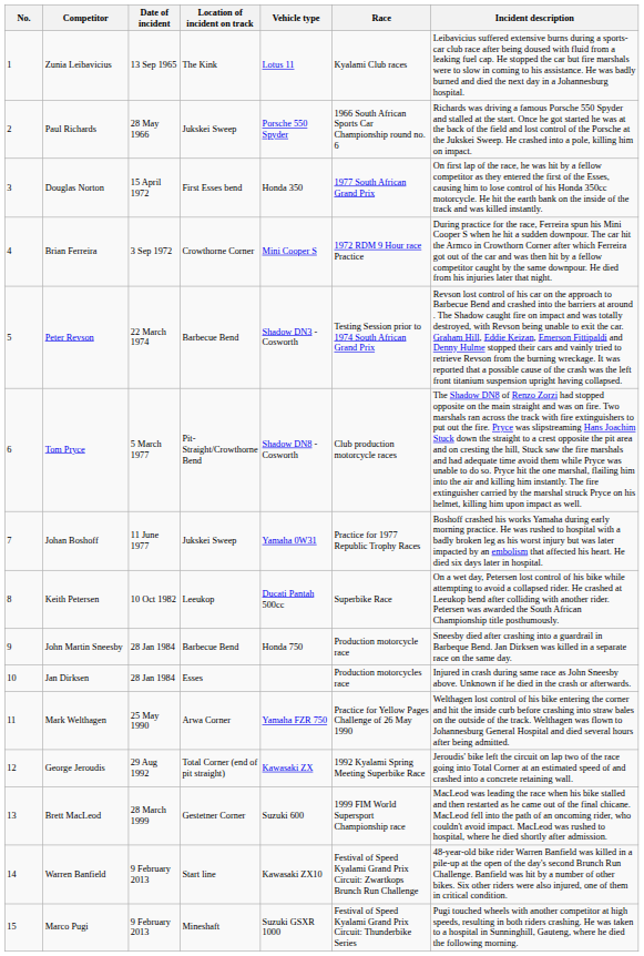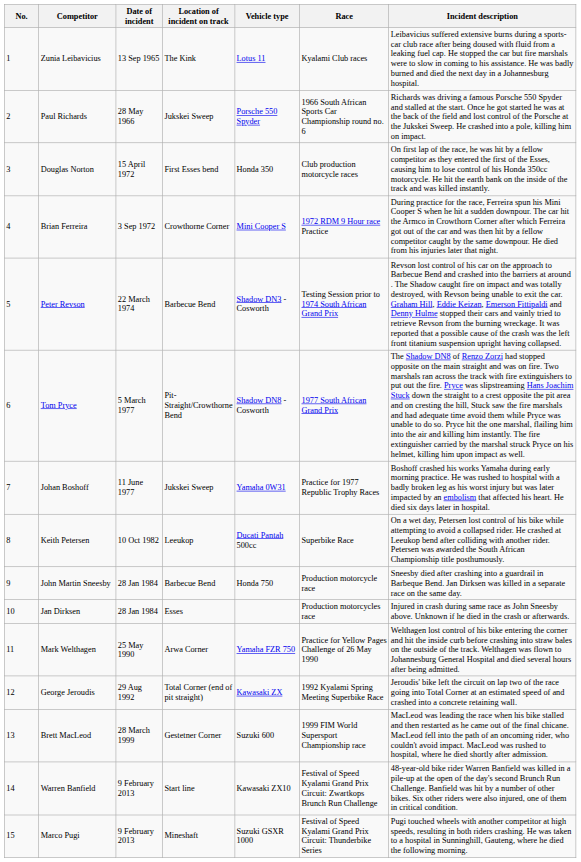 <table class="wikitable" style="font-size: 85%;">
 <tr>
 <th style="width: 50px;">No.</th>
 <th style="width: 120px;">Competitor</th>
 <th style="width: 70px;">Date of incident</th>
 <th style="width: 90px;">Location of incident on track</th>
 <th style="width: 100px;">Vehicle type</th>
 <th style="width: 140px;">Race</th>
 <th style="width: 300px;">Incident description</th>
 </tr>
 <tr>
 <td>1<br></td>
 <td> Zunia Leibavicius </td>
 <td>13 Sep 1965</td>
 <td>The Kink</td>
 <td><a href='#'>Lotus 11</a></td>
 <td>Kyalami Club races</td>
 <td>Leibavicius suffered extensive burns during a sports-car club race after being doused with fluid from a leaking fuel cap. He stopped the car but fire marshals were to slow in coming to his assistance. He was badly burned and died the next day in a Johannesburg hospital.</td>
 </tr>
 <tr>
 <td>2</td>
 <td>  Paul Richards</td>
 <td>28 May 1966</td>
 <td>Jukskei Sweep</td>
 <td><a href='#'>Porsche 550 Spyder</a></td>
 <td>1966 South African Sports Car Championship round no. 6</td>
 <td>Richards was driving a famous Porsche 550 Spyder and stalled at the start.  Once he got started he was at the back of the field and lost control of the Porsche at the Jukskei Sweep. He crashed into a pole, killing him on impact.</td>
 </tr>
 <tr>
 <td>3</td>
 <td>  Douglas Norton</td>
 <td>15 April 1972</td>
 <td>First Esses bend</td>
 <td>Honda 350</td>
-<td><a href='#'>1977 South African Grand Prix</a></td>
+<td>Club production motorcycle races</td>
 <td>On first lap of the race, he was hit by a fellow competitor as they entered the first of the Esses, causing him to lose control of his Honda 350cc motorcycle. He hit the earth bank on the inside of the track and was killed instantly.</td>
 </tr>
 <tr>
 <td>4</td>
 <td>  Brian Ferreira</td>
 <td>3 Sep 1972</td>
 <td>Crowthorne Corner</td>
 <td><a href='#'>Mini Cooper S</a></td>
 <td><a href='#'>1972 RDM 9 Hour race</a> Practice</td>
 <td>During practice for the race, Ferreira spun his Mini Cooper S when he hit a sudden downpour.  The car hit the Armco in Crowthorn Corner after which Ferreira got out of the car and was then hit by a fellow competitor caught by the same downpour. He died from his injuries later that night.</td>
 </tr>
 <tr>
 <td>5</td>
 <td>  <a href='#'>Peter Revson</a></td>
 <td>22 March 1974</td>
 <td>Barbecue Bend</td>
 <td><a href='#'>Shadow DN3</a> - Cosworth</td>
 <td>Testing Session prior to <a href='#'>1974 South African Grand Prix</a></td>
 <td>Revson lost control of his car on the approach to Barbecue Bend and crashed into the barriers at around . The Shadow caught fire on impact and was totally destroyed, with Revson being unable to exit the car.  <a href='#'>Graham Hill</a>, <a href='#'>Eddie Keizan</a>, <a href='#'>Emerson Fittipaldi</a> and <a href='#'>Denny Hulme</a> stopped their cars and vainly tried to retrieve Revson from the burning wreckage. It was reported that a possible cause of the crash was the left front titanium suspension upright having collapsed.</td>
 </tr>
 <tr>
 <td>6</td>
 <td>  <a href='#'>Tom Pryce</a></td>
 <td>5 March 1977</td>
 <td>Pit-Straight/Crowthorne Bend</td>
 <td><a href='#'>Shadow DN8</a> - Cosworth</td>
-<td>Club production motorcycle races</td>
+<td><a href='#'>1977 South African Grand Prix</a></td>
 <td>The <a href='#'>Shadow DN8</a> of <a href='#'>Renzo Zorzi</a> had stopped opposite on the main straight and was on fire.  Two marshals ran across the track with fire extinguishers to put out the fire.  <a href='#'>Pryce</a> was slipstreaming <a href='#'>Hans Joachim Stuck</a> down the straight to a crest opposite the pit area and on cresting the hill, Stuck saw the fire marshals and had adequate time avoid them while Pryce was unable to do so.  Pryce hit the one marshal, flailing him into the air and killing him instantly. The  fire extinguisher carried by the marshal struck Pryce on his helmet, killing him upon impact as well.</td>
 </tr>
 <tr>
 <td>7</td>
 <td>  Johan Boshoff</td>
 <td>11 June 1977</td>
 <td>Jukskei Sweep</td>
 <td><a href='#'>Yamaha 0W31</a></td>
 <td>Practice for 1977 Republic Trophy Races</td>
 <td>Boshoff crashed his works Yamaha during early morning practice. He was rushed to hospital with a badly broken leg as his worst injury but was later impacted by an <a href='#'>embolism</a> that affected his heart.  He died six days later in hospital.</td>
 </tr>
 <tr>
 <td>8</td>
 <td>  Keith Petersen</td>
 <td>10 Oct 1982</td>
 <td>Leeukop</td>
 <td><a href='#'>Ducati Pantah</a> 500cc</td>
 <td>Superbike Race</td>
 <td>On a wet day, Petersen lost control of his bike while attempting to avoid a collapsed rider. He crashed at Leeukop bend after colliding with another rider.  Petersen was awarded the South African Championship title posthumously.</td>
 </tr>
 <tr>
 <td>9</td>
 <td>  John Martin Sneesby</td>
 <td>28 Jan 1984</td>
 <td>Barbecue Bend</td>
 <td>Honda 750</td>
 <td>Production motorcycle race</td>
 <td>Sneesby died after crashing into a guardrail in Barbeque Bend. Jan Dirksen was killed in a separate race on the same day.</td>
 </tr>
 <tr>
 <td>10</td>
 <td>  Jan Dirksen</td>
 <td>28 Jan 1984</td>
 <td>Esses</td>
 <td></td>
 <td>Production motorcycles race</td>
 <td>Injured in crash during same race as John Sneesby above.  Unknown if he died in the crash or afterwards.</td>
 </tr>
 <tr>
 <td>11</td>
 <td>  Mark Welthagen</td>
 <td>25 May 1990</td>
 <td>Arwa Corner</td>
 <td><a href='#'>Yamaha FZR 750</a></td>
 <td>Practice for Yellow Pages Challenge of 26 May 1990</td>
 <td>Welthagen lost control of his bike entering the corner and hit the inside curb before crashing into straw bales on the outside of the track. Welthagen was flown to Johannesburg General Hospital and died several hours after being admitted.</td>
 </tr>
 <tr>
 <td>12</td>
 <td>  George Jeroudis</td>
 <td>29 Aug 1992</td>
 <td>Total Corner (end of pit straight)</td>
 <td><a href='#'>Kawasaki ZX</a></td>
 <td>1992 Kyalami Spring Meeting Superbike Race</td>
 <td>Jeroudis' bike left the circuit on lap two of the race going into Total Corner at an estimated speed of  and crashed into a concrete retaining wall.</td>
 </tr>
 <tr>
 <td>13</td>
 <td>  Brett MacLeod</td>
 <td>28 March 1999</td>
 <td>Gestetner Corner</td>
 <td>Suzuki 600</td>
 <td>1999 FIM World Supersport Championship race</td>
 <td>MacLeod was leading the race when his bike stalled and then restarted as he came out of the final chicane. MacLeod fell into the path of an oncoming rider, who couldn't avoid impact.  MacLeod was rushed to hospital, where he died shortly after admission.</td>
 </tr>
 <tr>
 <td>14</td>
 <td>  Warren Banfield</td>
 <td>9 February 2013</td>
 <td>Start line</td>
 <td>Kawasaki ZX10</td>
 <td>Festival of Speed Kyalami Grand Prix Circuit: Zwartkops Brunch Run Challenge</td>
 <td>48-year-old bike rider Warren Banfield was killed in a pile-up at the open of the day's second Brunch Run Challenge. Banfield was hit by a number of other bikes. Six other riders were also injured, one of them in critical condition.</td>
 </tr>
 <tr>
 <td>15</td>
 <td> Marco Pugi</td>
 <td>9 February 2013</td>
 <td>Mineshaft</td>
 <td>Suzuki GSXR 1000</td>
 <td>Festival of Speed Kyalami Grand Prix Circuit: Thunderbike Series</td>
 <td>Pugi touched wheels with another competitor at high speeds, resulting in both riders crashing. He was taken to a hospital in Sunninghill, Gauteng, where he died the following morning.</td>
 </tr>
 </table>
